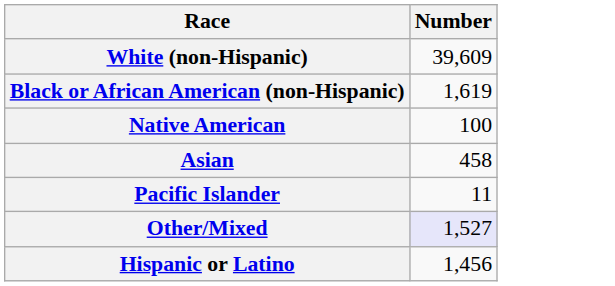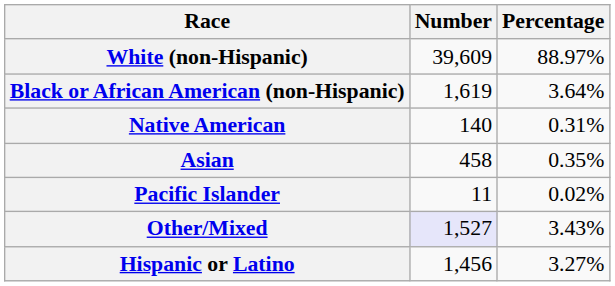 <table class="wikitable" style="text-align:right">
 <tr>
 <th scope="col">Race</th>
 <th scope="col">Number</th>
+<th scope="col">Percentage</th>
 </tr>
 <tr>
 <th scope="row"><a href='#'>White</a> (non-Hispanic)</th>
 <td>39,609</td>
+<td>88.97%</td>
 </tr>
 <tr>
 <th scope="row"><a href='#'>Black or African American</a> (non-Hispanic)</th>
 <td>1,619</td>
+<td>3.64%</td>
 </tr>
 <tr>
 <th scope="row"><a href='#'>Native American</a></th>
-<td>100</td>
+<td>140</td>
+<td>0.31%</td>
 </tr>
 <tr>
 <th scope="row"><a href='#'>Asian</a></th>
 <td>458</td>
+<td>0.35%</td>
 </tr>
 <tr>
 <th scope="row"><a href='#'>Pacific Islander</a></th>
 <td>11</td>
+<td>0.02%</td>
 </tr>
 <tr>
 <th scope="row"><a href='#'>Other/Mixed</a></th>
 <td style="background: lavender;">1,527</td>
+<td>3.43%</td>
 </tr>
 <tr>
 <th scope="row"><a href='#'>Hispanic</a> or <a href='#'>Latino</a></th>
 <td>1,456</td>
+<td>3.27%</td>
 </tr>
 </table>
